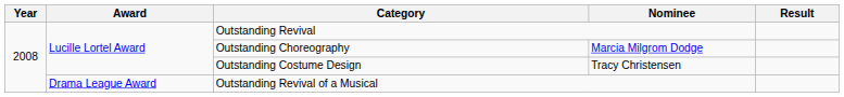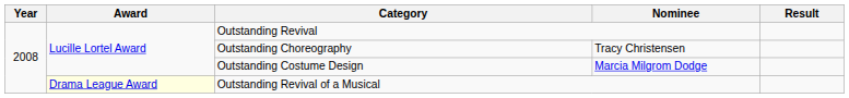 <table class="wikitable" width="95%">
 <tr>
 <th width="5%">Year</th>
 <th width="20%">Award</th>
 <th width="45%">Category</th>
 <th width="20%">Nominee</th>
 <th width="10%">Result</th>
 </tr>
 <tr>
 <td rowspan="4" align="center">2008</td>
 <td rowspan="3"><a href='#'>Lucille Lortel Award</a></td>
 <td colspan="2">Outstanding Revival</td>
 <td></td>
 </tr>
 <tr>
 <td>Outstanding Choreography</td>
+<td>Tracy Christensen</td>
+<td></td>
+</tr>
+<tr>
+<td>Outstanding Costume Design</td>
 <td><a href='#'>Marcia Milgrom Dodge</a></td>
 <td></td>
 </tr>
 <tr>
-<td>Outstanding Costume Design</td>
-<td>Tracy Christensen</td>
-<td></td>
-</tr>
-<tr>
-<td><a href='#'>Drama League Award</a></td>
+<td style="background: lightyellow;"><a href='#'>Drama League Award</a></td>
 <td colspan="2">Outstanding Revival of a Musical</td>
 <td></td>
 </tr>
 </table>
